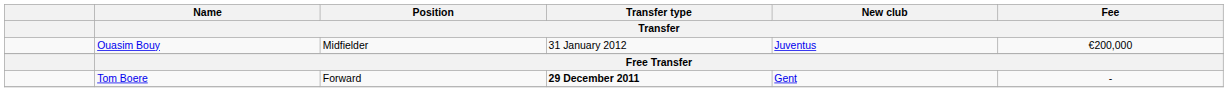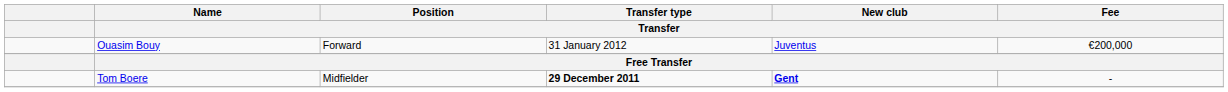 <table class="wikitable" style="width:100%; font-size:85%;">
 <tr>
 <th width="2%"></th>
 <th width="5%">Name</th>
 <th width="5%">Position</th>
 <th width="5%">Transfer type</th>
 <th width="5%">New club</th>
 <th width="5%">Fee</th>
 </tr>
 <tr>
 <th></th>
 <th colspan="5" align="center">Transfer</th>
 </tr>
 <tr>
 <td align=center></td>
 <td align=left> <a href='#'>Ouasim Bouy</a></td>
-<td align=left>Midfielder</td>
+<td align=left>Forward</td>
 <td align=left>31 January 2012</td>
 <td align=left> <a href='#'>Juventus</a></td>
 <td align=center>€200,000</td>
 </tr>
 <tr>
 </tr>
 <tr>
 <th></th>
 <th colspan="5" align="center">Free Transfer</th>
 </tr>
 <tr>
 <td align=center></td>
 <td align=left> <a href='#'>Tom Boere</a></td>
-<td align=left>Forward</td>
+<td align=left>Midfielder</td>
 <td align=left><strong>29 December 2011</strong></td>
-<td align=left> <a href='#'>Gent</a></td>
+<td align=left><strong> <a href='#'>Gent</a></strong></td>
 <td align=center>-</td>
 </tr>
 <tr>
 </tr>
 </table>
